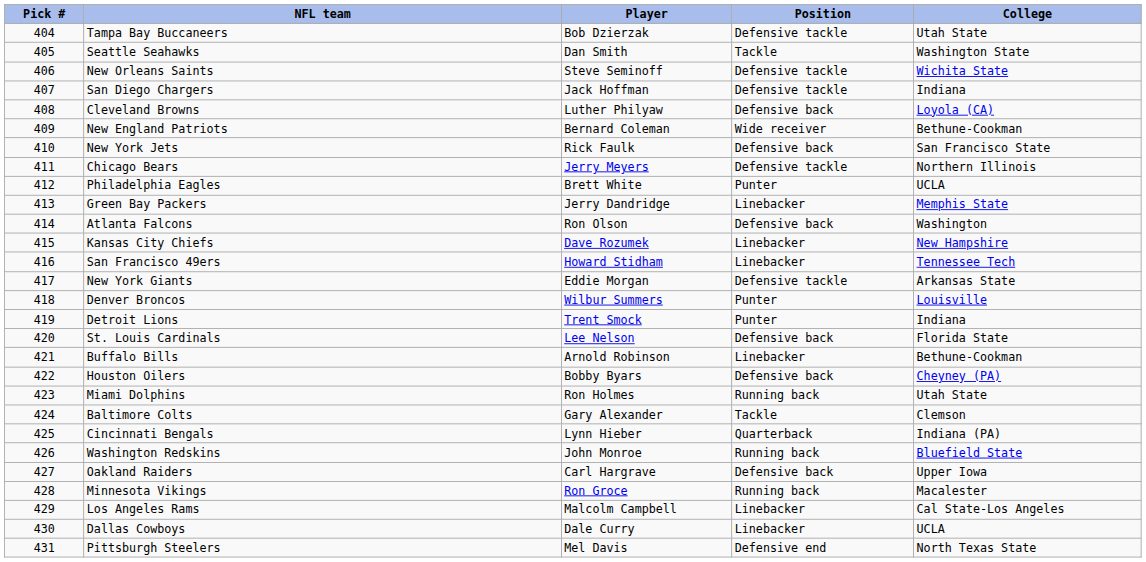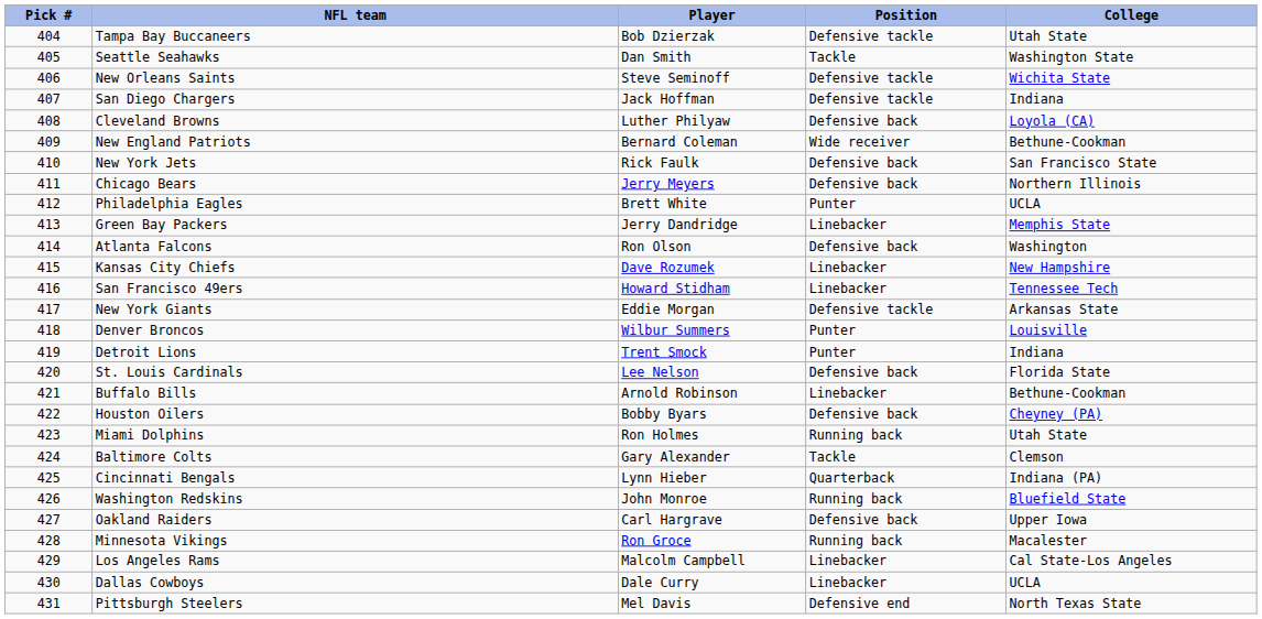 <table class="wikitable sortable sortable" style="width: 100%">
 <tr>
 <th style="background:#a8bdec; width:7%;">Pick #</th>
 <th style="width:42%; background:#a8bdec;">NFL team</th>
 <th style="width:15%; background:#a8bdec;">Player</th>
 <th style="width:16%; background:#a8bdec;">Position</th>
 <th style="width:20%; background:#a8bdec;">College</th>
 </tr>
 <tr>
 <td align=center>404</td>
 <td>Tampa Bay Buccaneers</td>
 <td>Bob Dzierzak</td>
 <td>Defensive tackle</td>
 <td>Utah State</td>
 </tr>
 <tr>
 <td align=center>405</td>
 <td>Seattle Seahawks</td>
 <td>Dan Smith</td>
 <td>Tackle</td>
 <td>Washington State</td>
 </tr>
 <tr>
 <td align=center>406</td>
 <td>New Orleans Saints</td>
 <td>Steve Seminoff</td>
 <td>Defensive tackle</td>
 <td><a href='#'>Wichita State</a></td>
 </tr>
 <tr>
 <td align=center>407</td>
 <td>San Diego Chargers</td>
 <td>Jack Hoffman</td>
 <td>Defensive tackle</td>
 <td>Indiana</td>
 </tr>
 <tr>
 <td align=center>408</td>
 <td>Cleveland Browns</td>
 <td>Luther Philyaw</td>
 <td>Defensive back</td>
 <td><a href='#'>Loyola (CA)</a></td>
 </tr>
 <tr>
 <td align=center>409</td>
 <td>New England Patriots</td>
 <td>Bernard Coleman</td>
 <td>Wide receiver</td>
 <td>Bethune-Cookman</td>
 </tr>
 <tr>
 <td align=center>410</td>
 <td>New York Jets</td>
 <td>Rick Faulk</td>
 <td>Defensive back</td>
 <td>San Francisco State</td>
 </tr>
 <tr>
 <td align=center>411</td>
 <td>Chicago Bears</td>
 <td><a href='#'>Jerry Meyers</a></td>
-<td>Defensive tackle</td>
+<td>Defensive back</td>
 <td>Northern Illinois</td>
 </tr>
 <tr>
 <td align=center>412</td>
 <td>Philadelphia Eagles</td>
 <td>Brett White</td>
 <td>Punter</td>
 <td>UCLA</td>
 </tr>
 <tr>
 <td align=center>413</td>
 <td>Green Bay Packers</td>
 <td>Jerry Dandridge</td>
 <td>Linebacker</td>
 <td><a href='#'>Memphis State</a></td>
 </tr>
 <tr>
 <td align=center>414</td>
 <td>Atlanta Falcons</td>
 <td>Ron Olson</td>
 <td>Defensive back</td>
 <td>Washington</td>
 </tr>
 <tr>
 <td align=center>415</td>
 <td>Kansas City Chiefs</td>
 <td><a href='#'>Dave Rozumek</a></td>
 <td>Linebacker</td>
 <td><a href='#'>New Hampshire</a></td>
 </tr>
 <tr>
 <td align=center>416</td>
 <td>San Francisco 49ers</td>
 <td><a href='#'>Howard Stidham</a></td>
 <td>Linebacker</td>
 <td><a href='#'>Tennessee Tech</a></td>
 </tr>
 <tr>
 <td align=center>417</td>
 <td>New York Giants</td>
 <td>Eddie Morgan</td>
 <td>Defensive tackle</td>
 <td>Arkansas State</td>
 </tr>
 <tr>
 <td align=center>418</td>
 <td>Denver Broncos</td>
 <td><a href='#'>Wilbur Summers</a></td>
 <td>Punter</td>
 <td><a href='#'>Louisville</a></td>
 </tr>
 <tr>
 <td align=center>419</td>
 <td>Detroit Lions</td>
 <td><a href='#'>Trent Smock</a></td>
 <td>Punter</td>
 <td>Indiana</td>
 </tr>
 <tr>
 <td align=center>420</td>
 <td>St. Louis Cardinals</td>
 <td><a href='#'>Lee Nelson</a></td>
 <td>Defensive back</td>
 <td>Florida State</td>
 </tr>
 <tr>
 <td align=center>421</td>
 <td>Buffalo Bills</td>
 <td>Arnold Robinson</td>
 <td>Linebacker</td>
 <td>Bethune-Cookman</td>
 </tr>
 <tr>
 <td align=center>422</td>
 <td>Houston Oilers</td>
 <td>Bobby Byars</td>
 <td>Defensive back</td>
 <td><a href='#'>Cheyney (PA)</a></td>
 </tr>
 <tr>
 <td align=center>423</td>
 <td>Miami Dolphins</td>
 <td>Ron Holmes</td>
 <td>Running back</td>
 <td>Utah State</td>
 </tr>
 <tr>
 <td align=center>424</td>
 <td>Baltimore Colts</td>
 <td>Gary Alexander</td>
 <td>Tackle</td>
 <td>Clemson</td>
 </tr>
 <tr>
 <td align=center>425</td>
 <td>Cincinnati Bengals</td>
 <td>Lynn Hieber</td>
 <td>Quarterback</td>
 <td>Indiana (PA)</td>
 </tr>
 <tr>
 <td align=center>426</td>
 <td>Washington Redskins</td>
 <td>John Monroe</td>
 <td>Running back</td>
 <td><a href='#'>Bluefield State</a></td>
 </tr>
 <tr>
 <td align=center>427</td>
 <td>Oakland Raiders</td>
 <td>Carl Hargrave</td>
 <td>Defensive back</td>
 <td>Upper Iowa</td>
 </tr>
 <tr>
 <td align=center>428</td>
 <td>Minnesota Vikings</td>
 <td><a href='#'>Ron Groce</a></td>
 <td>Running back</td>
 <td>Macalester</td>
 </tr>
 <tr>
 <td align=center>429</td>
 <td>Los Angeles Rams</td>
 <td>Malcolm Campbell</td>
 <td>Linebacker</td>
 <td>Cal State-Los Angeles</td>
 </tr>
 <tr>
 <td align=center>430</td>
 <td>Dallas Cowboys</td>
 <td>Dale Curry</td>
 <td>Linebacker</td>
 <td>UCLA</td>
 </tr>
 <tr>
 <td align=center>431</td>
 <td>Pittsburgh Steelers</td>
 <td>Mel Davis</td>
 <td>Defensive end</td>
 <td>North Texas State</td>
 </tr>
 </table>
